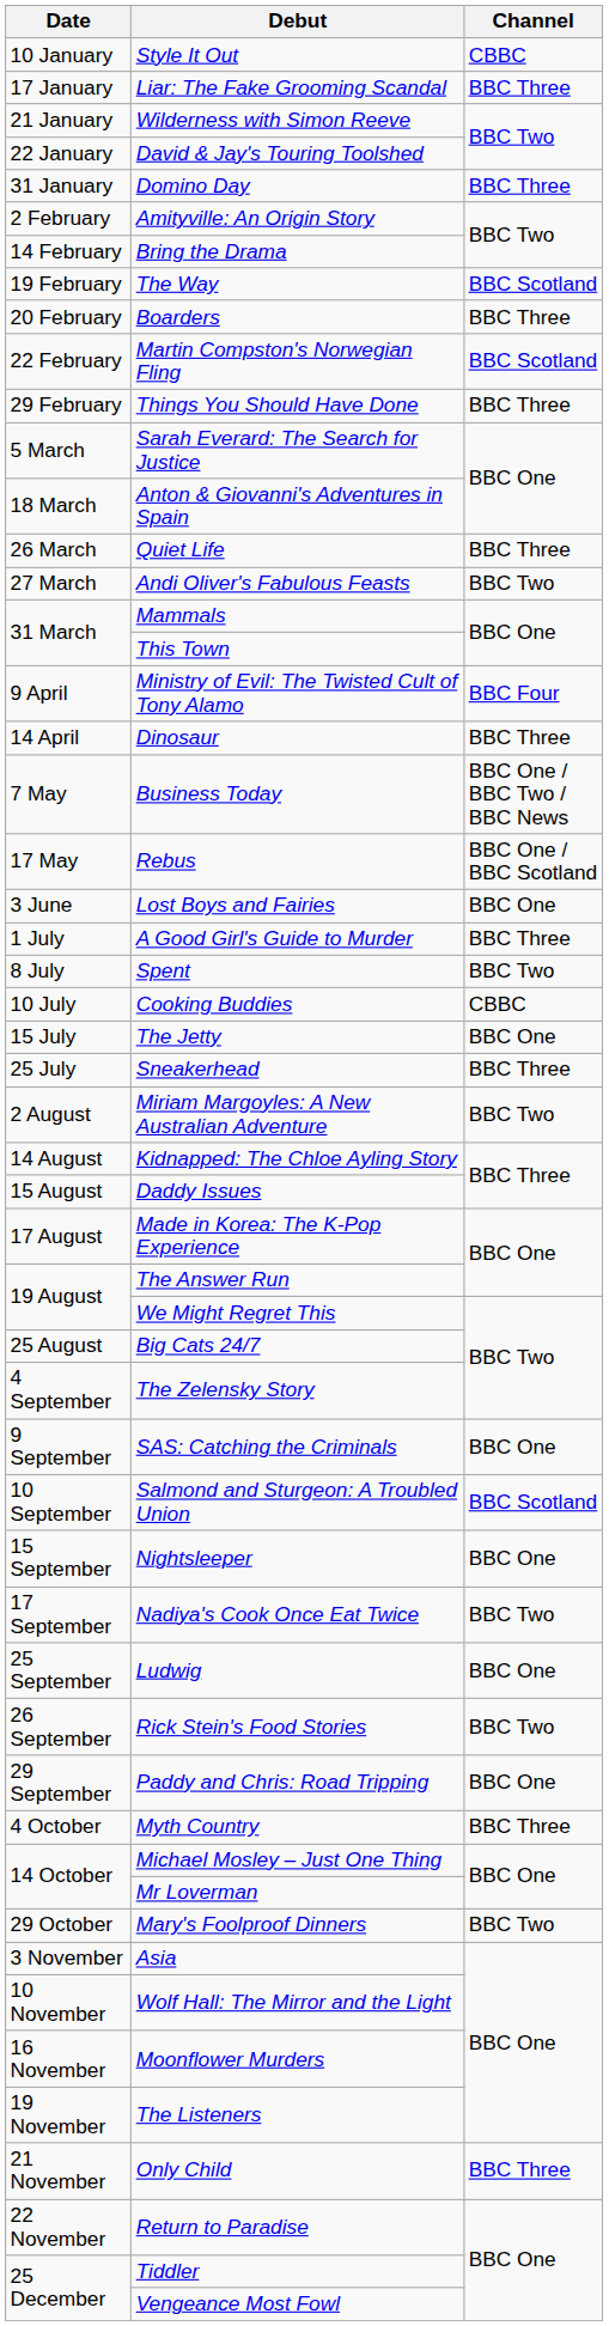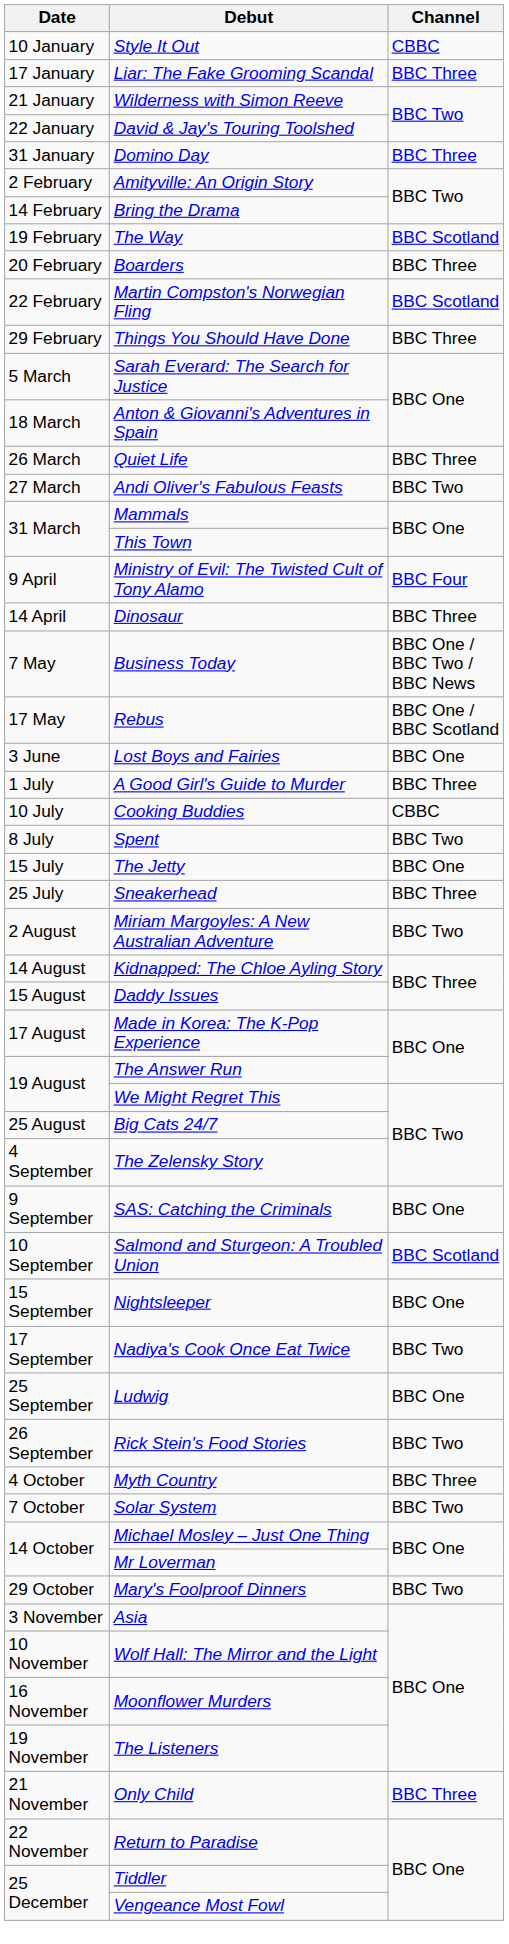 <table class="wikitable">
 <tr>
 <th width=90>Date</th>
 <th width=250>Debut</th>
 <th width=100>Channel</th>
 </tr>
 <tr>
 <td>10 January</td>
 <td><em><a href='#'>Style It Out</a></em></td>
 <td><a href='#'>CBBC</a></td>
 </tr>
 <tr>
 <td>17 January</td>
 <td><em><a href='#'>Liar: The Fake Grooming Scandal</a></em></td>
 <td><a href='#'>BBC Three</a></td>
 </tr>
 <tr>
 <td>21 January</td>
 <td><em><a href='#'>Wilderness with Simon Reeve</a></em></td>
 <td rowspan=2><a href='#'>BBC Two</a></td>
 </tr>
 <tr>
 <td>22 January</td>
 <td><em><a href='#'>David & Jay's Touring Toolshed</a></em></td>
 </tr>
 <tr>
 <td>31 January</td>
 <td><em><a href='#'>Domino Day</a></em></td>
 <td><a href='#'>BBC Three</a></td>
 </tr>
 <tr>
 <td>2 February</td>
 <td><em><a href='#'>Amityville: An Origin Story</a></em></td>
 <td rowspan="2">BBC Two</td>
 </tr>
 <tr>
 <td>14 February</td>
 <td><em><a href='#'>Bring the Drama</a></em></td>
 </tr>
 <tr>
 <td>19 February</td>
 <td><em><a href='#'>The Way</a></em></td>
 <td><a href='#'>BBC Scotland</a></td>
 </tr>
 <tr>
 <td>20 February</td>
 <td><em><a href='#'>Boarders</a></em></td>
 <td>BBC Three</td>
 </tr>
 <tr>
 <td>22 February</td>
 <td><em><a href='#'>Martin Compston's Norwegian Fling</a></em></td>
 <td><a href='#'>BBC Scotland</a></td>
 </tr>
 <tr>
 <td>29 February</td>
 <td><em><a href='#'>Things You Should Have Done</a></em></td>
 <td>BBC Three</td>
 </tr>
 <tr>
 <td>5 March</td>
 <td><em><a href='#'>Sarah Everard: The Search for Justice</a></em></td>
 <td rowspan="2">BBC One</td>
 </tr>
 <tr>
 <td>18 March</td>
 <td><em><a href='#'>Anton & Giovanni's Adventures in Spain</a></em></td>
 </tr>
 <tr>
 <td>26 March</td>
 <td><em><a href='#'>Quiet Life</a></em></td>
 <td>BBC Three</td>
 </tr>
 <tr>
 <td>27 March</td>
 <td><em><a href='#'>Andi Oliver's Fabulous Feasts</a></em></td>
 <td>BBC Two</td>
 </tr>
 <tr>
 <td rowspan="2">31 March</td>
 <td><em><a href='#'>Mammals</a></em></td>
 <td rowspan="2">BBC One</td>
 </tr>
 <tr>
 <td><em><a href='#'>This Town</a></em></td>
 </tr>
 <tr>
 <td>9 April</td>
 <td><em><a href='#'>Ministry of Evil: The Twisted Cult of Tony Alamo</a></em></td>
 <td><a href='#'>BBC Four</a></td>
 </tr>
 <tr>
 <td>14 April</td>
 <td><em><a href='#'>Dinosaur</a></em></td>
 <td>BBC Three</td>
 </tr>
 <tr>
 <td>7 May</td>
 <td><em><a href='#'>Business Today</a></em></td>
 <td>BBC One / BBC Two / BBC News</td>
 </tr>
 <tr>
 <td>17 May</td>
 <td><em><a href='#'>Rebus</a></em></td>
 <td>BBC One / BBC Scotland</td>
 </tr>
 <tr>
 <td>3 June</td>
 <td><em><a href='#'>Lost Boys and Fairies</a></em></td>
 <td>BBC One</td>
 </tr>
 <tr>
 <td>1 July</td>
 <td><em><a href='#'>A Good Girl's Guide to Murder</a></em></td>
 <td>BBC Three</td>
 </tr>
 <tr>
+<td>10 July</td>
+<td><em><a href='#'>Cooking Buddies</a></em></td>
+<td>CBBC</td>
+</tr>
+<tr>
 <td>8 July</td>
 <td><em><a href='#'>Spent</a></em></td>
 <td>BBC Two</td>
-</tr>
-<tr>
-<td>10 July</td>
-<td><em><a href='#'>Cooking Buddies</a></em></td>
-<td>CBBC</td>
 </tr>
 <tr>
 <td>15 July</td>
 <td><em><a href='#'>The Jetty</a></em></td>
 <td>BBC One</td>
 </tr>
 <tr>
 <td>25 July</td>
 <td><em><a href='#'>Sneakerhead</a></em></td>
 <td>BBC Three</td>
 </tr>
 <tr>
 <td>2 August</td>
 <td><em><a href='#'>Miriam Margoyles: A New Australian Adventure</a></em></td>
 <td>BBC Two</td>
 </tr>
 <tr>
 <td>14 August</td>
 <td><em><a href='#'>Kidnapped: The Chloe Ayling Story</a></em></td>
 <td rowspan="2">BBC Three</td>
 </tr>
 <tr>
 <td>15 August</td>
 <td><em><a href='#'>Daddy Issues</a></em></td>
 </tr>
 <tr>
 <td>17 August</td>
 <td><em><a href='#'>Made in Korea: The K-Pop Experience</a></em></td>
 <td rowspan=2>BBC One</td>
 </tr>
 <tr>
 <td rowspan="2">19 August</td>
 <td><em><a href='#'>The Answer Run</a></em></td>
 </tr>
 <tr>
 <td><em><a href='#'>We Might Regret This</a></em></td>
 <td rowspan="3">BBC Two</td>
 </tr>
 <tr>
 <td>25 August</td>
 <td><em><a href='#'>Big Cats 24/7</a></em></td>
 </tr>
 <tr>
 <td>4 September</td>
 <td><em><a href='#'>The Zelensky Story</a></em></td>
 </tr>
 <tr>
 <td>9 September</td>
 <td><em><a href='#'>SAS: Catching the Criminals</a></em></td>
 <td>BBC One</td>
 </tr>
 <tr>
 <td>10 September</td>
 <td><em><a href='#'>Salmond and Sturgeon: A Troubled Union</a></em></td>
 <td><a href='#'>BBC Scotland</a></td>
 </tr>
 <tr>
 <td>15 September</td>
 <td><em><a href='#'>Nightsleeper</a></em></td>
 <td>BBC One</td>
 </tr>
 <tr>
 <td>17 September</td>
 <td><em><a href='#'>Nadiya's Cook Once Eat Twice</a></em></td>
 <td>BBC Two</td>
 </tr>
 <tr>
 <td>25 September</td>
 <td><em><a href='#'>Ludwig</a></em></td>
 <td>BBC One</td>
 </tr>
 <tr>
 <td>26 September</td>
 <td><em><a href='#'>Rick Stein's Food Stories</a></em></td>
 <td>BBC Two</td>
 </tr>
 <tr>
-<td>29 September</td>
-<td><em><a href='#'>Paddy and Chris: Road Tripping</a></em></td>
-<td>BBC One</td>
-</tr>
-<tr>
 <td>4 October</td>
 <td><em><a href='#'>Myth Country</a></em></td>
 <td>BBC Three</td>
+</tr>
+<tr>
+<td>7 October</td>
+<td><em><a href='#'>Solar System</a></em></td>
+<td>BBC Two</td>
 </tr>
 <tr>
 <td rowspan="2">14 October</td>
 <td><em><a href='#'>Michael Mosley – Just One Thing</a></em></td>
 <td rowspan="2">BBC One</td>
 </tr>
 <tr>
 <td><em><a href='#'>Mr Loverman</a></em></td>
 </tr>
 <tr>
 <td>29 October</td>
 <td><em><a href='#'>Mary's Foolproof Dinners</a></em></td>
 <td>BBC Two</td>
 </tr>
 <tr>
 <td>3 November</td>
 <td><em><a href='#'>Asia</a></em></td>
 <td rowspan="4">BBC One</td>
 </tr>
 <tr>
 <td>10 November</td>
 <td><em><a href='#'>Wolf Hall: The Mirror and the Light</a></em></td>
 </tr>
 <tr>
 <td>16 November</td>
 <td><em><a href='#'>Moonflower Murders</a></em></td>
 </tr>
 <tr>
 <td>19 November</td>
 <td><em><a href='#'>The Listeners</a></em></td>
 </tr>
 <tr>
 <td>21 November</td>
 <td><em><a href='#'>Only Child</a></em></td>
 <td><a href='#'>BBC Three</a></td>
 </tr>
 <tr>
 <td>22 November</td>
 <td><em><a href='#'>Return to Paradise</a></em></td>
 <td rowspan="3">BBC One</td>
 </tr>
 <tr>
 <td rowspan="2">25 December</td>
 <td><em><a href='#'>Tiddler</a></em></td>
 </tr>
 <tr>
 <td><em><a href='#'>Vengeance Most Fowl</a></em></td>
 </tr>
 <tr>
 </tr>
 </table>
